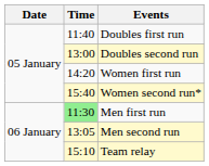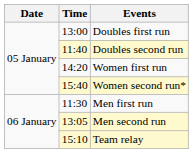 <table class="wikitable" border="1">
 <tr>
 <th>Date</th>
 <th>Time</th>
 <th>Events</th>
 </tr>
 <tr>
 <td rowspan=4>05 January</td>
-<td>11:40</td>
+<td>13:00</td>
 <td>Doubles first run</td>
 </tr>
 <tr bgcolor=lemonchiffon>
-<td>13:00</td>
+<td>11:40</td>
 <td>Doubles second run</td>
 </tr>
 <tr>
 <td>14:20</td>
 <td>Women first run</td>
 </tr>
 <tr bgcolor=lemonchiffon>
 <td>15:40</td>
 <td>Women second run*</td>
 </tr>
 <tr>
 <td rowspan=3>06 January</td>
-<td style="background: lightgreen;">11:30</td>
+<td>11:30</td>
 <td>Men first run</td>
 </tr>
 <tr bgcolor=lemonchiffon>
 <td>13:05</td>
 <td>Men second run</td>
 </tr>
 <tr bgcolor=lemonchiffon>
 <td>15:10</td>
 <td>Team relay</td>
 </tr>
 </table>
